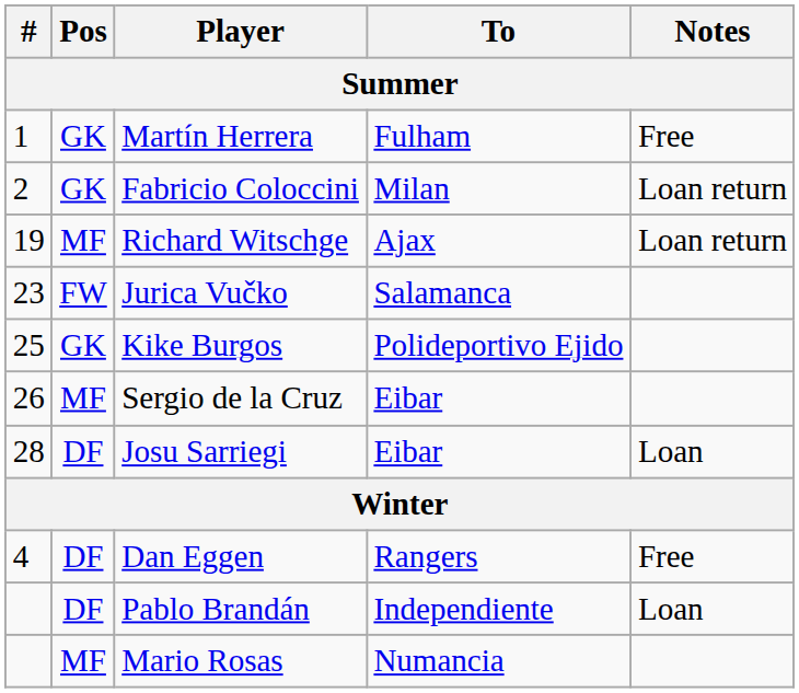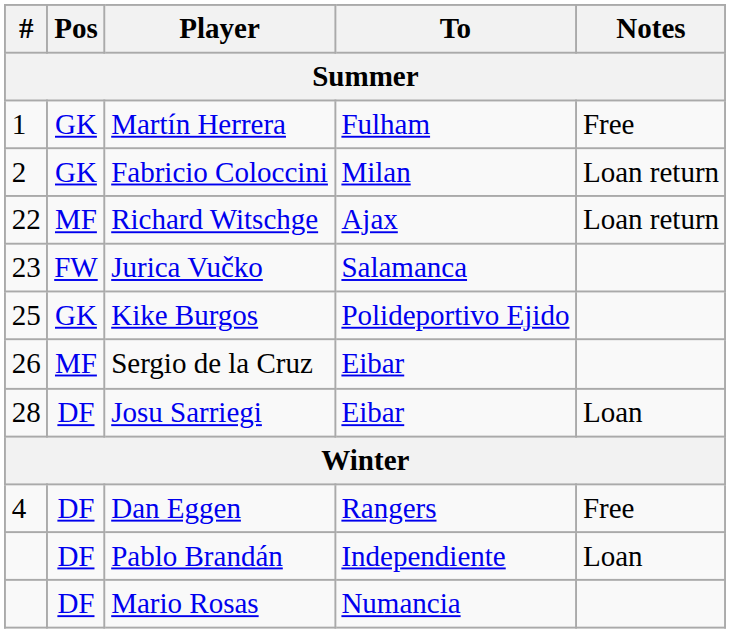 <table class="wikitable" style="font-size:95%; text-align:left;">
 <tr>
 <th>#</th>
 <th>Pos</th>
 <th>Player</th>
 <th>To</th>
 <th>Notes</th>
 </tr>
 <tr>
 <th colspan="5">Summer</th>
 </tr>
 <tr>
 <td>1</td>
 <td align="center"><a href='#'>GK</a></td>
 <td> <a href='#'>Martín Herrera</a></td>
 <td> <a href='#'>Fulham</a></td>
 <td>Free</td>
 </tr>
 <tr>
 <td>2</td>
 <td align="center"><a href='#'>GK</a></td>
 <td> <a href='#'>Fabricio Coloccini</a></td>
 <td> <a href='#'>Milan</a></td>
 <td>Loan return</td>
 </tr>
 <tr>
-<td>19</td>
+<td>22</td>
 <td align="center"><a href='#'>MF</a></td>
 <td> <a href='#'>Richard Witschge</a></td>
 <td> <a href='#'>Ajax</a></td>
 <td>Loan return</td>
 </tr>
 <tr>
 <td>23</td>
 <td align="center"><a href='#'>FW</a></td>
 <td> <a href='#'>Jurica Vučko</a></td>
 <td> <a href='#'>Salamanca</a></td>
 <td></td>
 </tr>
 <tr>
 <td>25</td>
 <td align="center"><a href='#'>GK</a></td>
 <td> <a href='#'>Kike Burgos</a></td>
 <td> <a href='#'>Polideportivo Ejido</a></td>
 <td></td>
 </tr>
 <tr>
 <td>26</td>
 <td align="center"><a href='#'>MF</a></td>
 <td> Sergio de la Cruz</td>
 <td> <a href='#'>Eibar</a></td>
 <td></td>
 </tr>
 <tr>
 <td>28</td>
 <td align="center"><a href='#'>DF</a></td>
 <td> <a href='#'>Josu Sarriegi</a></td>
 <td> <a href='#'>Eibar</a></td>
 <td>Loan</td>
 </tr>
 <tr>
 <th colspan="5">Winter</th>
 </tr>
 <tr>
 <td>4</td>
 <td align="center"><a href='#'>DF</a></td>
 <td> <a href='#'>Dan Eggen</a></td>
 <td> <a href='#'>Rangers</a></td>
 <td>Free</td>
 </tr>
 <tr>
 <td></td>
 <td align="center"><a href='#'>DF</a></td>
 <td> <a href='#'>Pablo Brandán</a></td>
 <td> <a href='#'>Independiente</a></td>
 <td>Loan</td>
 </tr>
 <tr>
 <td></td>
-<td align="center"><a href='#'>MF</a></td>
+<td align="center"><a href='#'>DF</a></td>
 <td> <a href='#'>Mario Rosas</a></td>
 <td> <a href='#'>Numancia</a></td>
 <td></td>
 </tr>
 </table>
